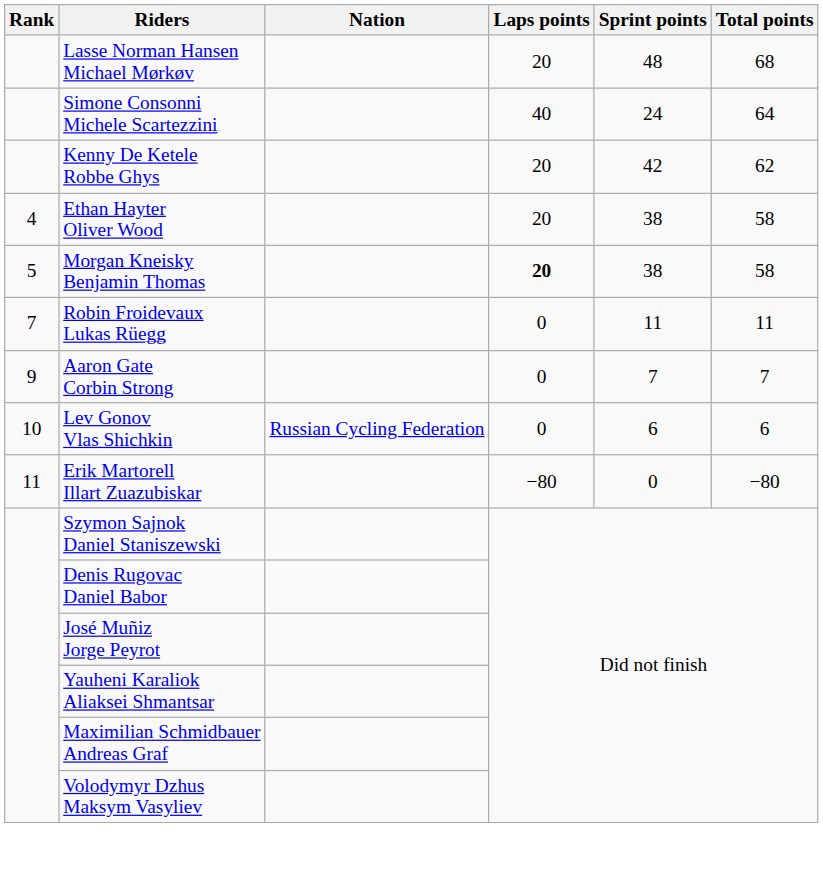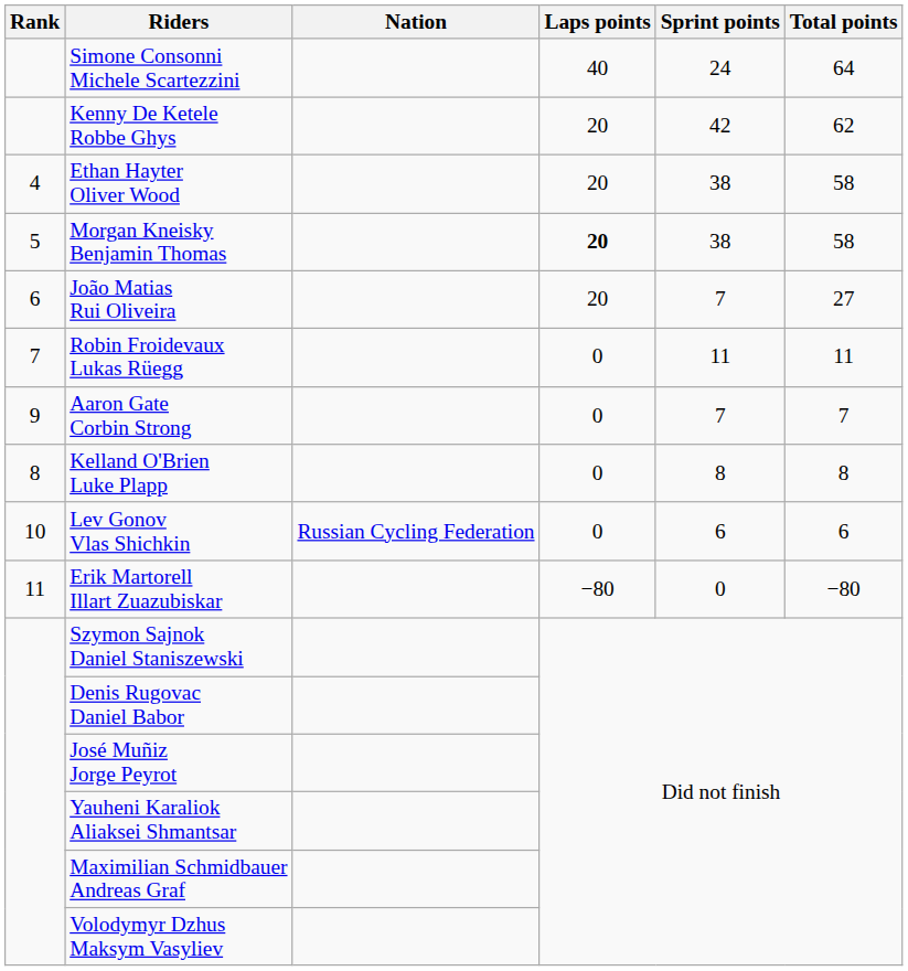 <table class="wikitable sortable" style="text-align:center">
 <tr>
 <th>Rank</th>
 <th>Riders</th>
 <th>Nation</th>
 <th>Laps points</th>
 <th>Sprint points</th>
 <th>Total points</th>
-</tr>
-<tr>
-<td></td>
-<td align=left><a href='#'>Lasse Norman Hansen</a><br><a href='#'>Michael Mørkøv</a></td>
-<td align=left></td>
-<td>20</td>
-<td>48</td>
-<td>68</td>
 </tr>
 <tr>
 <td></td>
 <td align=left><a href='#'>Simone Consonni</a><br><a href='#'>Michele Scartezzini</a></td>
 <td align=left></td>
 <td>40</td>
 <td>24</td>
 <td>64</td>
 </tr>
 <tr>
 <td></td>
 <td align=left><a href='#'>Kenny De Ketele</a><br><a href='#'>Robbe Ghys</a></td>
 <td align=left></td>
 <td>20</td>
 <td>42</td>
 <td>62</td>
 </tr>
 <tr>
 <td>4</td>
 <td align=left><a href='#'>Ethan Hayter</a><br><a href='#'>Oliver Wood</a></td>
 <td align=left></td>
 <td>20</td>
 <td>38</td>
 <td>58</td>
 </tr>
 <tr>
 <td>5</td>
 <td align=left><a href='#'>Morgan Kneisky</a><br><a href='#'>Benjamin Thomas</a></td>
 <td align=left></td>
 <td><strong>20</strong></td>
 <td>38</td>
 <td>58</td>
 </tr>
 <tr>
+<td>6</td>
+<td align=left><a href='#'>João Matias</a><br><a href='#'>Rui Oliveira</a></td>
+<td align=left></td>
+<td>20</td>
+<td>7</td>
+<td>27</td>
+</tr>
+<tr>
 <td>7</td>
 <td align=left><a href='#'>Robin Froidevaux</a><br><a href='#'>Lukas Rüegg</a></td>
 <td align=left></td>
 <td>0</td>
 <td>11</td>
 <td>11</td>
 </tr>
 <tr>
 <td>9</td>
 <td align=left><a href='#'>Aaron Gate</a><br><a href='#'>Corbin Strong</a></td>
 <td align=left></td>
 <td>0</td>
 <td>7</td>
 <td>7</td>
+</tr>
+<tr>
+<td>8</td>
+<td align=left><a href='#'>Kelland O'Brien</a><br><a href='#'>Luke Plapp</a></td>
+<td align=left></td>
+<td>0</td>
+<td>8</td>
+<td>8</td>
 </tr>
 <tr>
 <td>10</td>
 <td align=left><a href='#'>Lev Gonov</a><br><a href='#'>Vlas Shichkin</a></td>
 <td align=left><a href='#'>Russian Cycling Federation</a></td>
 <td>0</td>
 <td>6</td>
 <td>6</td>
 </tr>
 <tr>
 <td>11</td>
 <td align=left><a href='#'>Erik Martorell</a><br><a href='#'>Illart Zuazubiskar</a></td>
 <td align=left></td>
 <td>−80</td>
 <td>0</td>
 <td>−80</td>
 </tr>
 <tr>
 <td rowspan=6></td>
 <td align=left><a href='#'>Szymon Sajnok</a><br><a href='#'>Daniel Staniszewski</a></td>
 <td align=left></td>
 <td rowspan=6 colspan=3>Did not finish</td>
 </tr>
 <tr>
 <td align=left><a href='#'>Denis Rugovac</a><br><a href='#'>Daniel Babor</a></td>
 <td align=left></td>
 </tr>
 <tr>
 <td align=left><a href='#'>José Muñiz</a><br><a href='#'>Jorge Peyrot</a></td>
 <td align=left></td>
 </tr>
 <tr>
 <td align=left><a href='#'>Yauheni Karaliok</a><br><a href='#'>Aliaksei Shmantsar</a></td>
 <td align=left></td>
 </tr>
 <tr>
 <td align=left><a href='#'>Maximilian Schmidbauer</a><br><a href='#'>Andreas Graf</a></td>
 <td align=left></td>
 </tr>
 <tr>
 <td align=left><a href='#'>Volodymyr Dzhus</a><br><a href='#'>Maksym Vasyliev</a></td>
 <td align=left></td>
 </tr>
 </table>
